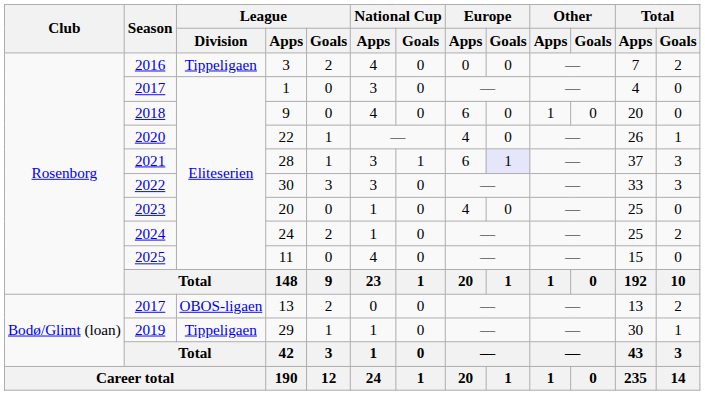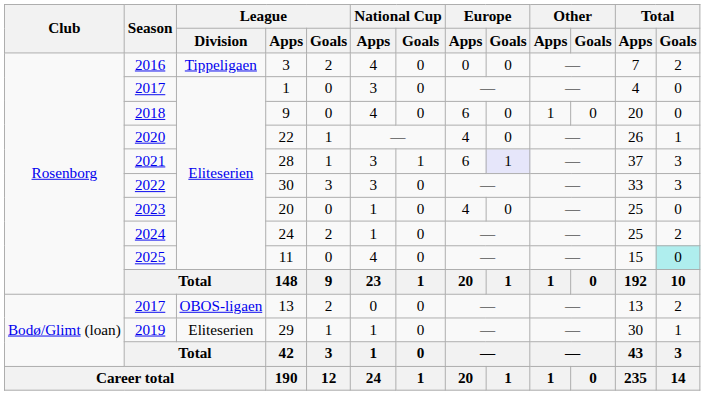 <table class="wikitable" style="text-align: center;">
 <tr>
 <th rowspan="2">Club</th>
 <th rowspan="2">Season</th>
 <th colspan="3">League</th>
 <th colspan="2">National Cup</th>
 <th colspan="2">Europe</th>
 <th colspan="2">Other</th>
 <th colspan="2">Total</th>
 </tr>
 <tr>
 <th>Division</th>
 <th>Apps</th>
 <th>Goals</th>
 <th>Apps</th>
 <th>Goals</th>
 <th>Apps</th>
 <th>Goals</th>
 <th>Apps</th>
 <th>Goals</th>
 <th>Apps</th>
 <th>Goals</th>
 </tr>
 <tr>
 <td rowspan="10"><a href='#'>Rosenborg</a></td>
 <td><a href='#'>2016</a></td>
 <td><a href='#'>Tippeligaen</a></td>
 <td>3</td>
 <td>2</td>
 <td>4</td>
 <td>0</td>
 <td>0</td>
 <td>0</td>
 <td colspan="2">—</td>
 <td>7</td>
 <td>2</td>
 </tr>
 <tr>
 <td><a href='#'>2017</a></td>
 <td rowspan="8"><a href='#'>Eliteserien</a></td>
 <td>1</td>
 <td>0</td>
 <td>3</td>
 <td>0</td>
 <td colspan="2">—</td>
 <td colspan="2">—</td>
 <td>4</td>
 <td>0</td>
 </tr>
 <tr>
 <td><a href='#'>2018</a></td>
 <td>9</td>
 <td>0</td>
 <td>4</td>
 <td>0</td>
 <td>6</td>
 <td>0</td>
 <td>1</td>
 <td>0</td>
 <td>20</td>
 <td>0</td>
 </tr>
 <tr>
 <td><a href='#'>2020</a></td>
 <td>22</td>
 <td>1</td>
 <td colspan="2">—</td>
 <td>4</td>
 <td>0</td>
 <td colspan="2">—</td>
 <td>26</td>
 <td>1</td>
 </tr>
 <tr>
 <td><a href='#'>2021</a></td>
 <td>28</td>
 <td>1</td>
 <td>3</td>
 <td>1</td>
 <td>6</td>
 <td style="background: lavender;">1</td>
 <td colspan="2">—</td>
 <td>37</td>
 <td>3</td>
 </tr>
 <tr>
 <td><a href='#'>2022</a></td>
 <td>30</td>
 <td>3</td>
 <td>3</td>
 <td>0</td>
 <td colspan="2">—</td>
 <td colspan="2">—</td>
 <td>33</td>
 <td>3</td>
 </tr>
 <tr>
 <td><a href='#'>2023</a></td>
 <td>20</td>
 <td>0</td>
 <td>1</td>
 <td>0</td>
 <td>4</td>
 <td>0</td>
 <td colspan="2">—</td>
 <td>25</td>
 <td>0</td>
 </tr>
 <tr>
 <td><a href='#'>2024</a></td>
 <td>24</td>
 <td>2</td>
 <td>1</td>
 <td>0</td>
 <td colspan="2">—</td>
 <td colspan="2">—</td>
 <td>25</td>
 <td>2</td>
 </tr>
 <tr>
 <td><a href='#'>2025</a></td>
 <td>11</td>
 <td>0</td>
 <td>4</td>
 <td>0</td>
 <td colspan="2">—</td>
 <td colspan="2">—</td>
 <td>15</td>
-<td>0</td>
+<td style="background: paleturquoise;">0</td>
 </tr>
 <tr>
 <th colspan="2">Total</th>
 <th>148</th>
 <th>9</th>
 <th>23</th>
 <th>1</th>
 <th>20</th>
 <th>1</th>
 <th>1</th>
 <th>0</th>
 <th>192</th>
 <th>10</th>
 </tr>
 <tr>
 <td rowspan="3"><a href='#'>Bodø/Glimt</a> (loan)</td>
 <td><a href='#'>2017</a></td>
 <td><a href='#'>OBOS-ligaen</a></td>
 <td>13</td>
 <td>2</td>
 <td>0</td>
 <td>0</td>
 <td colspan="2">—</td>
 <td colspan="2">—</td>
 <td>13</td>
 <td>2</td>
 </tr>
 <tr>
 <td><a href='#'>2019</a></td>
-<td><a href='#'>Tippeligaen</a></td>
+<td>Eliteserien</td>
 <td>29</td>
 <td>1</td>
 <td>1</td>
 <td>0</td>
 <td colspan="2">—</td>
 <td colspan="2">—</td>
 <td>30</td>
 <td>1</td>
 </tr>
 <tr>
 <th colspan="2">Total</th>
 <th>42</th>
 <th>3</th>
 <th>1</th>
 <th>0</th>
 <th colspan="2">—</th>
 <th colspan="2">—</th>
 <th>43</th>
 <th>3</th>
 </tr>
 <tr>
 <th colspan="3">Career total</th>
 <th>190</th>
 <th>12</th>
 <th>24</th>
 <th>1</th>
 <th>20</th>
 <th>1</th>
 <th>1</th>
 <th>0</th>
 <th>235</th>
 <th>14</th>
 </tr>
 </table>
